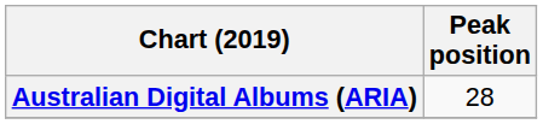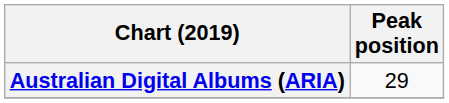 <table class="wikitable sortable plainrowheaders" style="text-align:center">
 <tr>
 <th scope="col">Chart (2019)</th>
 <th scope="col">Peak<br>position</th>
 </tr>
 <tr>
 <th scope="row"><a href='#'>Australian Digital Albums</a> (<a href='#'>ARIA</a>)</th>
-<td>28</td>
+<td>29</td>
 </tr>
 <tr>
 </tr>
 </table>
